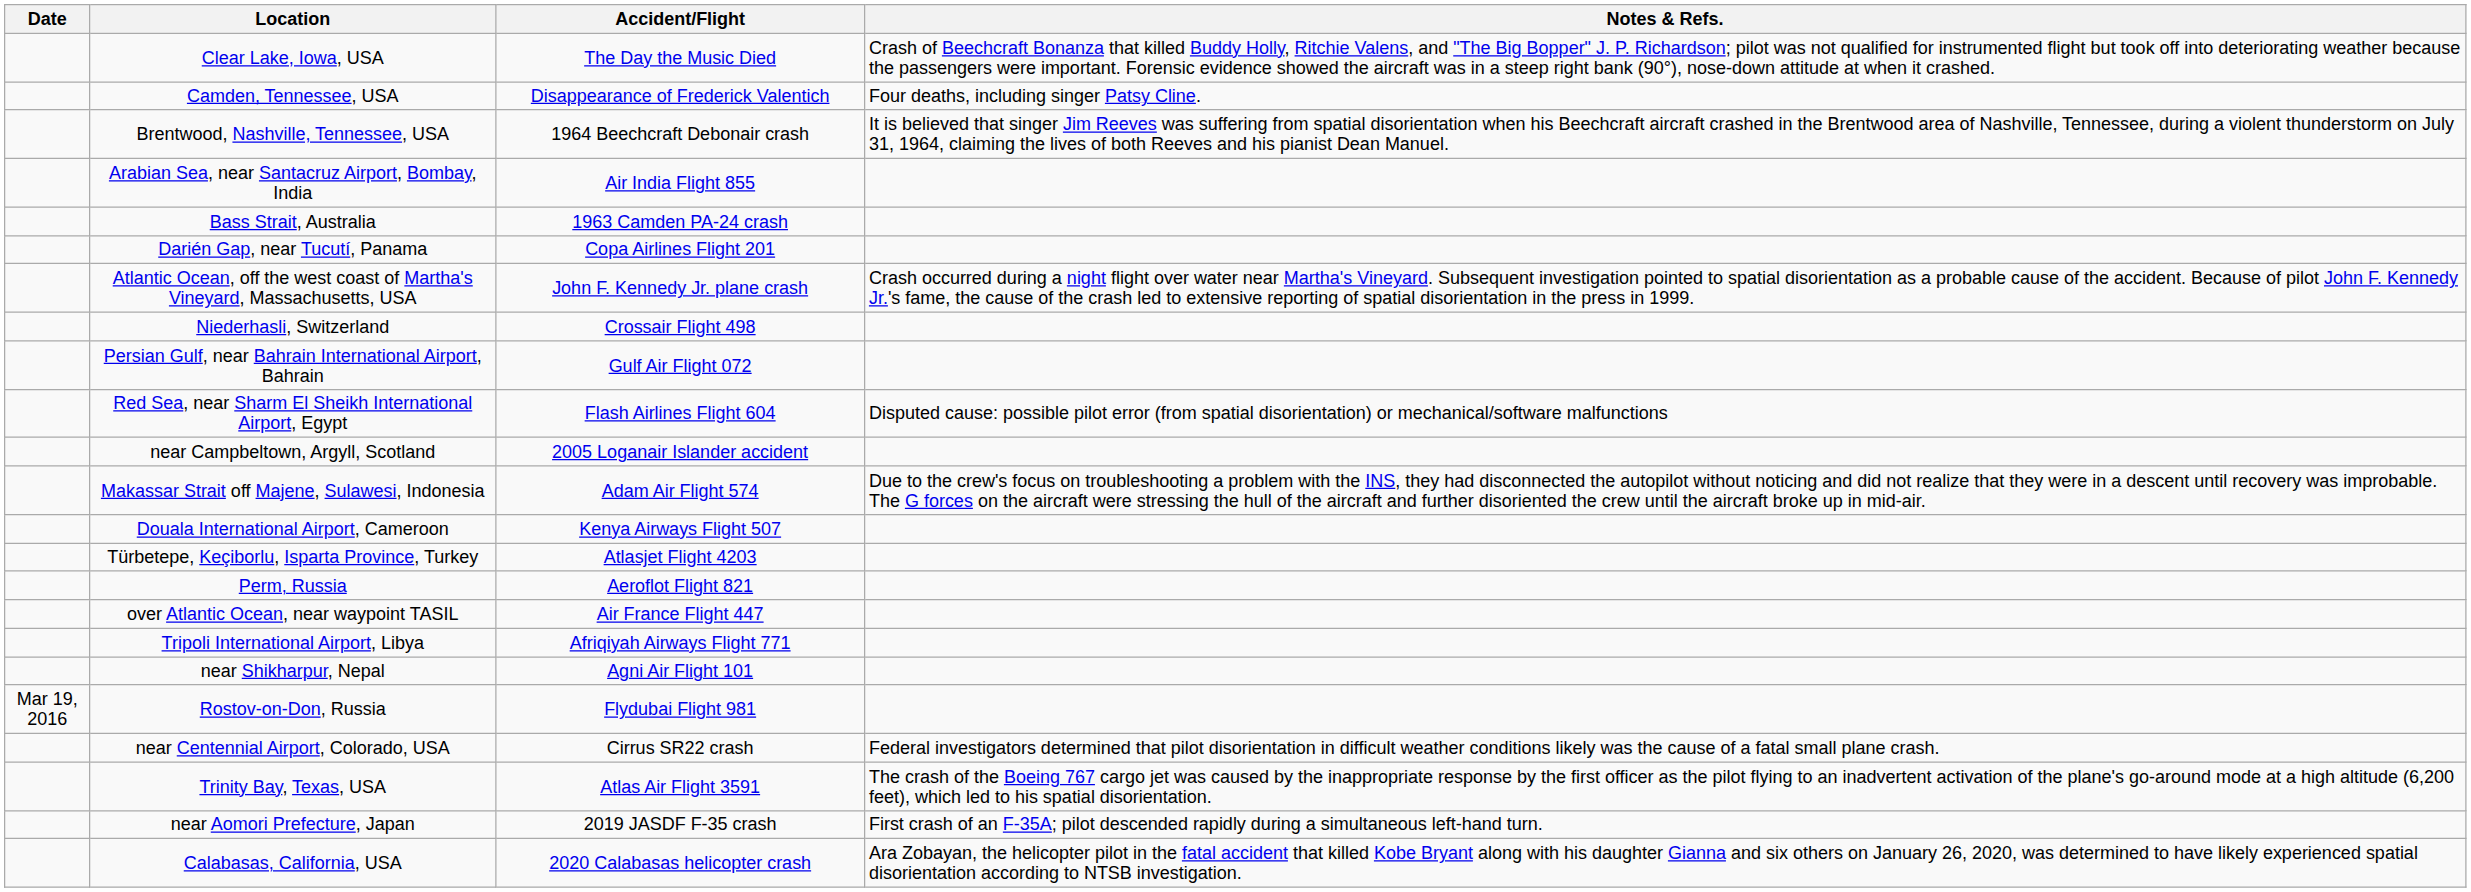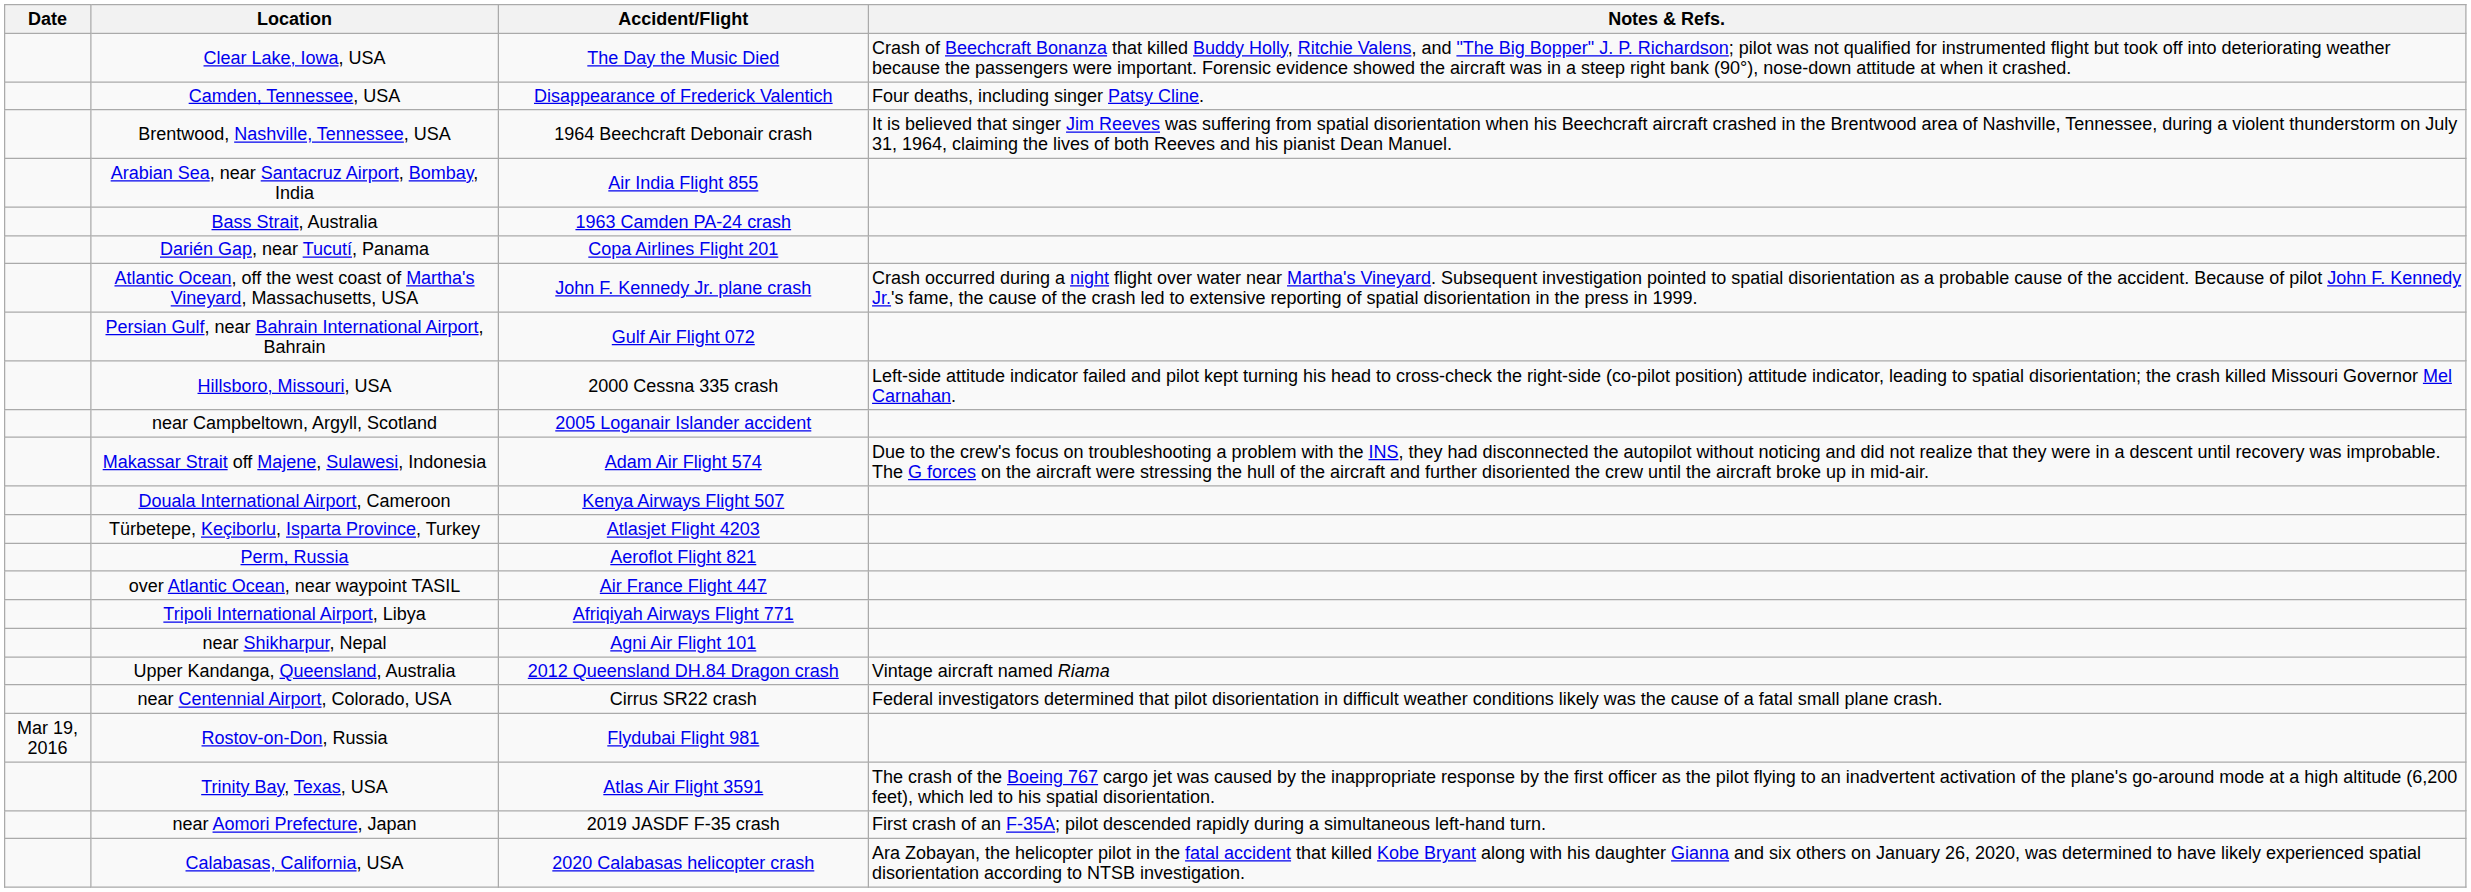 <table class="wikitable sortable" style="text-align:center;font-size:90%;">
 <tr>
 <th>Date</th>
 <th>Location</th>
 <th style="width:15%;">Accident/Flight</th>
 <th class="unsortable">Notes & Refs.</th>
 </tr>
 <tr>
 <td></td>
 <td><a href='#'>Clear Lake, Iowa</a>, USA</td>
 <td><a href='#'>The Day the Music Died</a></td>
 <td style="text-align:left;">Crash of <a href='#'>Beechcraft Bonanza</a> that killed <a href='#'>Buddy Holly</a>, <a href='#'>Ritchie Valens</a>, and <a href='#'>"The Big Bopper" J. P. Richardson</a>; pilot was not qualified for instrumented flight but took off into deteriorating weather because the passengers were important. Forensic evidence showed the aircraft was in a steep right bank (90°), nose-down attitude at  when it crashed.</td>
 </tr>
 <tr>
 <td></td>
 <td><a href='#'>Camden, Tennessee</a>, USA</td>
 <td><a href='#'>Disappearance of Frederick Valentich</a></td>
 <td style="text-align:left;">Four deaths, including singer <a href='#'>Patsy Cline</a>.</td>
 </tr>
 <tr>
 <td></td>
 <td>Brentwood, <a href='#'>Nashville, Tennessee</a>, USA</td>
 <td>1964 Beechcraft Debonair crash</td>
 <td style="text-align:left;">It is believed that singer <a href='#'>Jim Reeves</a> was suffering from spatial disorientation when his Beechcraft aircraft crashed in the Brentwood area of Nashville, Tennessee, during a violent thunderstorm on July 31, 1964, claiming the lives of both Reeves and his pianist Dean Manuel.</td>
 </tr>
 <tr>
 <td></td>
 <td><a href='#'>Arabian Sea</a>, near <a href='#'>Santacruz Airport</a>, <a href='#'>Bombay</a>, India</td>
 <td><a href='#'>Air India Flight 855</a></td>
 <td style="text-align:left;"></td>
 </tr>
 <tr>
 <td></td>
 <td><a href='#'>Bass Strait</a>, Australia</td>
 <td><a href='#'>1963 Camden PA-24 crash</a></td>
 <td style="text-align:left;"></td>
 </tr>
 <tr>
 <td></td>
 <td><a href='#'>Darién Gap</a>, near <a href='#'>Tucutí</a>, Panama</td>
 <td><a href='#'>Copa Airlines Flight 201</a></td>
 <td style="text-align:left;"></td>
 </tr>
 <tr>
 <td></td>
 <td><a href='#'>Atlantic Ocean</a>, off the west coast of <a href='#'>Martha's Vineyard</a>, Massachusetts, USA</td>
 <td><a href='#'>John F. Kennedy Jr. plane crash</a></td>
 <td style="text-align:left;">Crash occurred during a <a href='#'>night</a> flight over water near <a href='#'>Martha's Vineyard</a>. Subsequent investigation pointed to spatial disorientation as a probable cause of the accident. Because of pilot <a href='#'>John F. Kennedy Jr.</a>'s fame, the cause of the crash led to extensive reporting of spatial disorientation in the press in 1999.</td>
 </tr>
 <tr>
 <td></td>
-<td><a href='#'>Niederhasli</a>, Switzerland</td>
-<td><a href='#'>Crossair Flight 498</a></td>
-<td style="text-align:left;"></td>
-</tr>
-<tr>
-<td></td>
 <td><a href='#'>Persian Gulf</a>, near <a href='#'>Bahrain International Airport</a>, Bahrain</td>
 <td><a href='#'>Gulf Air Flight 072</a></td>
 <td style="text-align:left;"></td>
 </tr>
 <tr>
 <td></td>
-<td><a href='#'>Red Sea</a>, near <a href='#'>Sharm El Sheikh International Airport</a>, Egypt</td>
-<td><a href='#'>Flash Airlines Flight 604</a></td>
-<td style="text-align:left;">Disputed cause: possible pilot error (from spatial disorientation) or mechanical/software malfunctions</td>
+<td><a href='#'>Hillsboro, Missouri</a>, USA</td>
+<td>2000 Cessna 335 crash</td>
+<td style="text-align:left;">Left-side attitude indicator failed and pilot kept turning his head to cross-check the right-side (co-pilot position) attitude indicator, leading to spatial disorientation; the crash killed Missouri Governor <a href='#'>Mel Carnahan</a>.</td>
 </tr>
 <tr>
 <td></td>
 <td>near Campbeltown, Argyll, Scotland</td>
 <td><a href='#'>2005 Loganair Islander accident</a></td>
 <td style="text-align:left;"></td>
 </tr>
 <tr>
 <td></td>
 <td><a href='#'>Makassar Strait</a> off <a href='#'>Majene</a>, <a href='#'>Sulawesi</a>, Indonesia</td>
 <td><a href='#'>Adam Air Flight 574</a></td>
 <td style="text-align:left;">Due to the crew's focus on troubleshooting a problem with the <a href='#'>INS</a>, they had disconnected the autopilot without noticing and did not realize that they were in a descent until recovery was improbable. The <a href='#'>G forces</a> on the aircraft were stressing the hull of the aircraft and further disoriented the crew until the aircraft broke up in mid-air.</td>
 </tr>
 <tr>
 <td></td>
 <td><a href='#'>Douala International Airport</a>, Cameroon</td>
 <td><a href='#'>Kenya Airways Flight 507</a></td>
 <td style="text-align:left;"></td>
 </tr>
 <tr>
 <td></td>
 <td>Türbetepe, <a href='#'>Keçiborlu</a>, <a href='#'>Isparta Province</a>, Turkey</td>
 <td><a href='#'>Atlasjet Flight 4203</a></td>
 <td style="text-align:left;"></td>
 </tr>
 <tr>
 <td></td>
 <td><a href='#'>Perm, Russia</a></td>
 <td><a href='#'>Aeroflot Flight 821</a></td>
 <td style="text-align:left;"></td>
 </tr>
 <tr>
 <td></td>
 <td>over <a href='#'>Atlantic Ocean</a>, near waypoint TASIL</td>
 <td><a href='#'>Air France Flight 447</a></td>
 <td style="text-align:left;"></td>
 </tr>
 <tr>
 <td></td>
 <td><a href='#'>Tripoli International Airport</a>, Libya</td>
 <td><a href='#'>Afriqiyah Airways Flight 771</a></td>
 <td style="text-align:left;"></td>
 </tr>
 <tr>
 <td></td>
 <td>near <a href='#'>Shikharpur</a>, Nepal</td>
 <td><a href='#'>Agni Air Flight 101</a></td>
 <td style="text-align:left;"></td>
 </tr>
 <tr>
-<td>Mar 19, 2016</td>
-<td><a href='#'>Rostov-on-Don</a>, Russia</td>
-<td><a href='#'>Flydubai Flight 981</a></td>
 <td></td>
+<td>Upper Kandanga, <a href='#'>Queensland</a>, Australia</td>
+<td><a href='#'>2012 Queensland DH.84 Dragon crash</a></td>
+<td style="text-align:left;">Vintage aircraft named <em>Riama</em></td>
 </tr>
 <tr>
 <td></td>
 <td>near <a href='#'>Centennial Airport</a>, Colorado, USA</td>
 <td>Cirrus SR22 crash</td>
 <td style="text-align:left;">Federal investigators determined that pilot disorientation in difficult weather conditions likely was the cause of a fatal small plane crash.</td>
+</tr>
+<tr>
+<td>Mar 19, 2016</td>
+<td><a href='#'>Rostov-on-Don</a>, Russia</td>
+<td><a href='#'>Flydubai Flight 981</a></td>
+<td></td>
 </tr>
 <tr>
 <td></td>
 <td><a href='#'>Trinity Bay</a>, <a href='#'>Texas</a>, USA</td>
 <td><a href='#'>Atlas Air Flight 3591</a></td>
 <td style="text-align:left;">The crash of the <a href='#'>Boeing 767</a> cargo jet was caused by the inappropriate response by the first officer as the pilot flying to an inadvertent activation of the plane's go-around mode at a high altitude (6,200 feet), which led to his spatial disorientation.</td>
 </tr>
 <tr>
 <td></td>
 <td>near <a href='#'>Aomori Prefecture</a>, Japan</td>
 <td>2019 JASDF F-35 crash</td>
 <td style="text-align:left;">First crash of an <a href='#'>F-35A</a>; pilot descended rapidly during a simultaneous left-hand turn.</td>
 </tr>
 <tr>
 <td></td>
 <td><a href='#'>Calabasas, California</a>, USA</td>
 <td><a href='#'>2020 Calabasas helicopter crash</a></td>
 <td style="text-align:left;">Ara Zobayan, the helicopter pilot in the <a href='#'>fatal accident</a> that killed <a href='#'>Kobe Bryant</a> along with his daughter <a href='#'>Gianna</a> and six others on January 26, 2020, was determined to have likely experienced spatial disorientation according to NTSB investigation.</td>
 </tr>
 </table>
